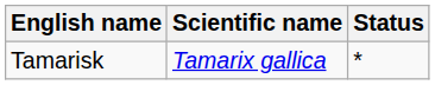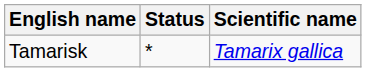 <table class="wikitable" |>
 <tr>
 <th>English name</th>
+<th>Status</th>
 <th>Scientific name</th>
-<th>Status</th>
 </tr>
 <tr>
 <td>Tamarisk</td>
+<td>*</td>
 <td><em><a href='#'>Tamarix gallica</a></em></td>
-<td>*</td>
 </tr>
 </table>
